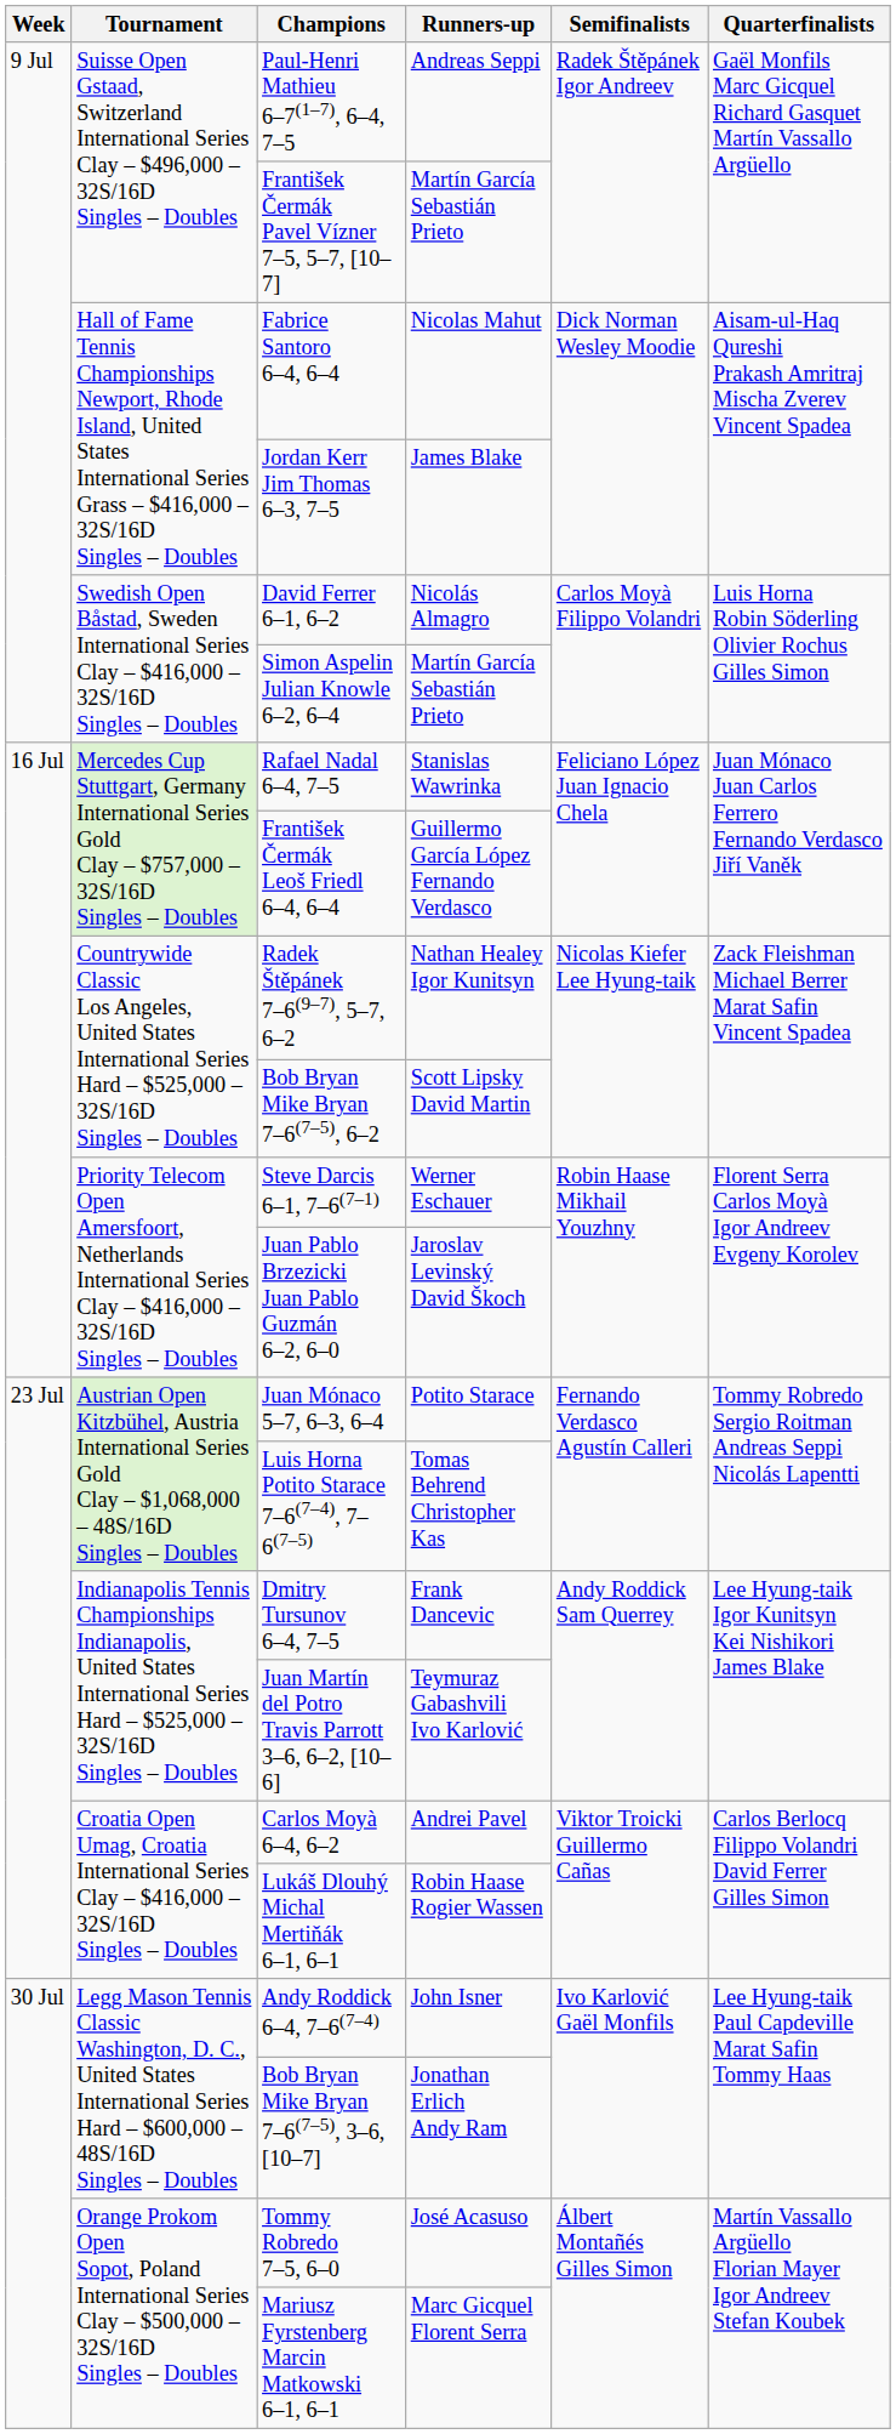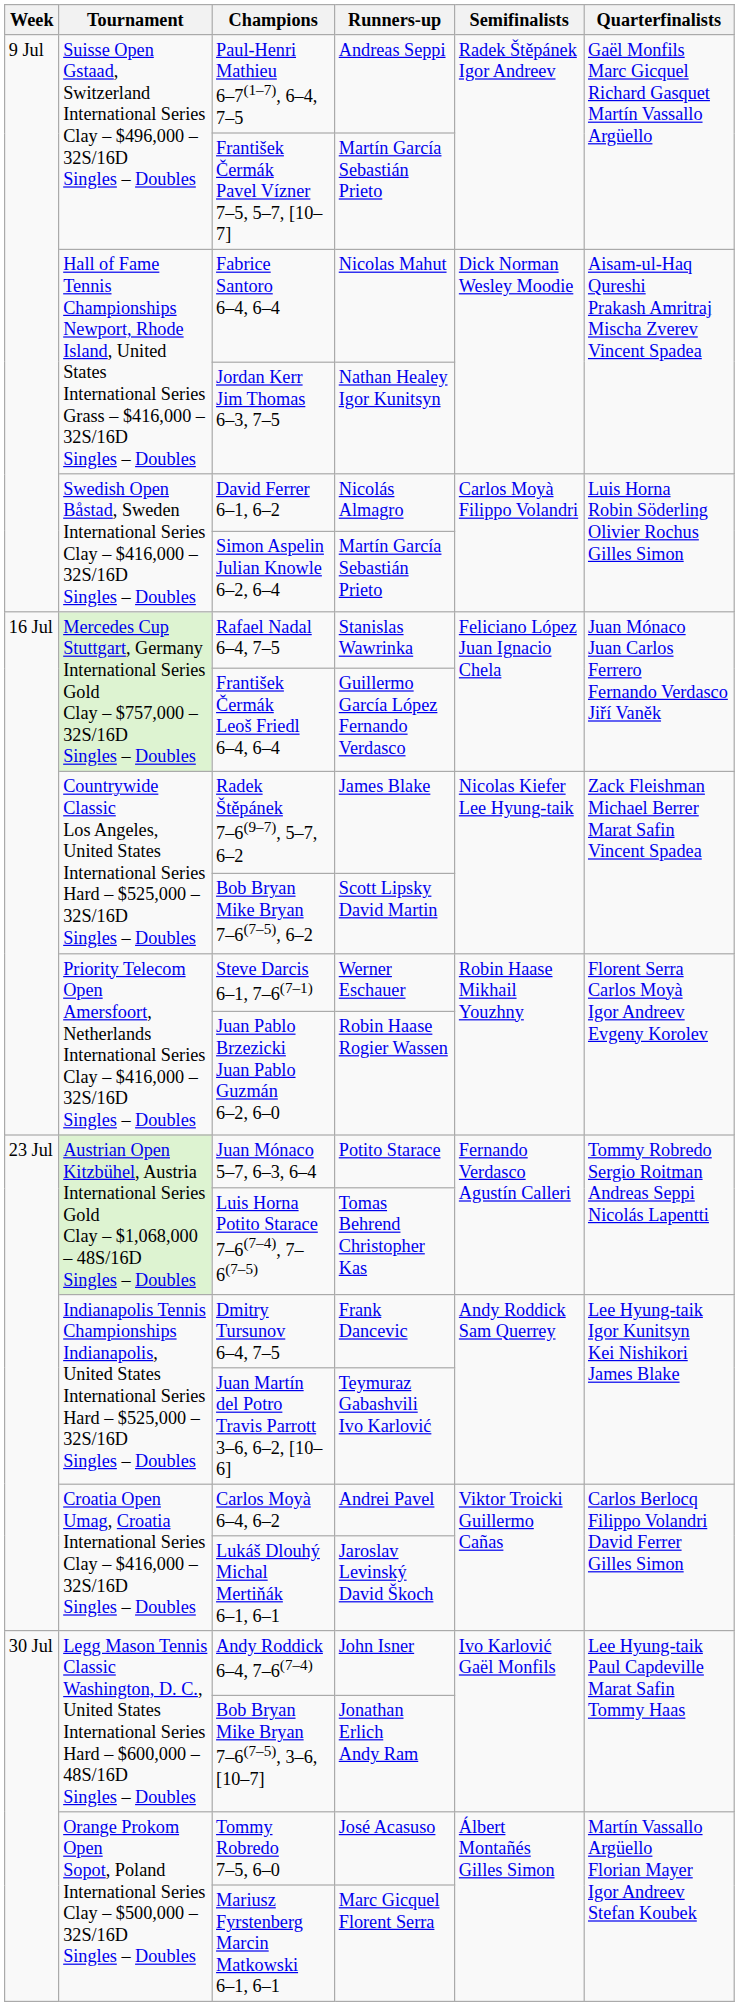 <table class=wikitable style=font-size:95%>
 <tr>
 <th style="width:48px;">Week</th>
 <th style="width:250px;">Tournament</th>
 <th style="width:200px;">Champions</th>
 <th style="width:200px;">Runners-up</th>
 <th style="width:190px;">Semifinalists</th>
 <th style="width:190px;">Quarterfinalists</th>
 </tr>
 <tr valign=top>
 <td rowspan=6>9 Jul</td>
 <td rowspan=2><a href='#'>Suisse Open</a><br>  <a href='#'>Gstaad</a>, Switzerland<br>International Series<br>Clay – $496,000 – 32S/16D<br><a href='#'>Singles</a> – <a href='#'>Doubles</a></td>
 <td> <a href='#'>Paul-Henri Mathieu</a><br>6–7<sup>(1–7)</sup>, 6–4, 7–5</td>
 <td> <a href='#'>Andreas Seppi</a></td>
 <td rowspan=2> <a href='#'>Radek Štěpánek</a><br>  <a href='#'>Igor Andreev</a></td>
 <td rowspan=2> <a href='#'>Gaël Monfils</a><br> <a href='#'>Marc Gicquel</a><br> <a href='#'>Richard Gasquet</a><br>  <a href='#'>Martín Vassallo Argüello</a></td>
 </tr>
 <tr valign=top>
 <td> <a href='#'>František Čermák</a><br> <a href='#'>Pavel Vízner</a><br> 7–5, 5–7, [10–7]</td>
 <td> <a href='#'>Martín García</a><br> <a href='#'>Sebastián Prieto</a></td>
 </tr>
 <tr valign=top>
 <td rowspan=2><a href='#'>Hall of Fame Tennis Championships</a><br>  <a href='#'>Newport, Rhode Island</a>, United States<br>International Series<br>Grass – $416,000 – 32S/16D<br><a href='#'>Singles</a> – <a href='#'>Doubles</a></td>
 <td> <a href='#'>Fabrice Santoro</a><br>6–4, 6–4</td>
 <td> <a href='#'>Nicolas Mahut</a></td>
 <td rowspan=2> <a href='#'>Dick Norman</a><br> <a href='#'>Wesley Moodie</a></td>
 <td rowspan=2> <a href='#'>Aisam-ul-Haq Qureshi</a> <br>  <a href='#'>Prakash Amritraj</a><br>  <a href='#'>Mischa Zverev</a><br>  <a href='#'>Vincent Spadea</a></td>
 </tr>
 <tr valign=top>
 <td> <a href='#'>Jordan Kerr</a><br> <a href='#'>Jim Thomas</a><br>6–3, 7–5</td>
-<td> <a href='#'>James Blake</a></td>
+<td> <a href='#'>Nathan Healey</a><br> <a href='#'>Igor Kunitsyn</a></td>
 </tr>
 <tr valign=top>
 <td rowspan=2><a href='#'>Swedish Open</a><br>  <a href='#'>Båstad</a>, Sweden<br>International Series<br>Clay – $416,000 – 32S/16D<br><a href='#'>Singles</a> – <a href='#'>Doubles</a></td>
 <td> <a href='#'>David Ferrer</a><br>6–1, 6–2</td>
 <td> <a href='#'>Nicolás Almagro</a></td>
 <td rowspan=2> <a href='#'>Carlos Moyà</a><br>  <a href='#'>Filippo Volandri</a></td>
 <td rowspan=2> <a href='#'>Luis Horna</a><br> <a href='#'>Robin Söderling</a><br> <a href='#'>Olivier Rochus</a><br> <a href='#'>Gilles Simon</a></td>
 </tr>
 <tr valign=top>
 <td> <a href='#'>Simon Aspelin</a><br> <a href='#'>Julian Knowle</a><br> 6–2, 6–4</td>
 <td> <a href='#'>Martín García</a><br> <a href='#'>Sebastián Prieto</a></td>
 </tr>
 <tr valign=top>
 <td rowspan=6>16 Jul</td>
 <td bgcolor=#DDF3D1  rowspan=2><a href='#'>Mercedes Cup</a><br> <a href='#'>Stuttgart</a>, Germany<br>International Series Gold<br>Clay – $757,000 – 32S/16D<br><a href='#'>Singles</a> – <a href='#'>Doubles</a></td>
 <td> <a href='#'>Rafael Nadal</a> <br> 6–4, 7–5</td>
 <td> <a href='#'>Stanislas Wawrinka</a></td>
 <td rowspan=2> <a href='#'>Feliciano López</a><br>  <a href='#'>Juan Ignacio Chela</a></td>
 <td rowspan=2> <a href='#'>Juan Mónaco</a><br> <a href='#'>Juan Carlos Ferrero</a><br> <a href='#'>Fernando Verdasco</a><br> <a href='#'>Jiří Vaněk</a></td>
 </tr>
 <tr valign=top>
 <td> <a href='#'>František Čermák</a><br> <a href='#'>Leoš Friedl</a><br>6–4, 6–4</td>
 <td> <a href='#'>Guillermo García López</a><br> <a href='#'>Fernando Verdasco</a></td>
 </tr>
 <tr valign=top>
 <td rowspan=2><a href='#'>Countrywide Classic</a><br>  Los Angeles, United States<br>International Series<br>Hard – $525,000 – 32S/16D<br><a href='#'>Singles</a> – <a href='#'>Doubles</a></td>
 <td> <a href='#'>Radek Štěpánek</a> <br> 7–6<sup>(9–7)</sup>, 5–7, 6–2</td>
-<td> <a href='#'>Nathan Healey</a><br> <a href='#'>Igor Kunitsyn</a></td>
+<td> <a href='#'>James Blake</a></td>
 <td rowspan=2> <a href='#'>Nicolas Kiefer</a><br> <a href='#'>Lee Hyung-taik</a></td>
 <td rowspan=2> <a href='#'>Zack Fleishman</a><br> <a href='#'>Michael Berrer</a><br> <a href='#'>Marat Safin</a><br> <a href='#'>Vincent Spadea</a></td>
 </tr>
 <tr valign=top>
 <td> <a href='#'>Bob Bryan</a><br> <a href='#'>Mike Bryan</a><br>7–6<sup>(7–5)</sup>, 6–2</td>
 <td> <a href='#'>Scott Lipsky</a><br> <a href='#'>David Martin</a></td>
 </tr>
 <tr valign=top>
 <td rowspan=2><a href='#'>Priority Telecom Open</a><br>  <a href='#'>Amersfoort</a>, Netherlands<br>International Series<br>Clay – $416,000 – 32S/16D<br><a href='#'>Singles</a> – <a href='#'>Doubles</a></td>
 <td> <a href='#'>Steve Darcis</a> <br> 6–1, 7–6<sup>(7–1)</sup></td>
 <td> <a href='#'>Werner Eschauer</a></td>
 <td rowspan=2> <a href='#'>Robin Haase</a><br>  <a href='#'>Mikhail Youzhny</a></td>
 <td rowspan=2> <a href='#'>Florent Serra</a><br> <a href='#'>Carlos Moyà</a><br> <a href='#'>Igor Andreev</a><br>  <a href='#'>Evgeny Korolev</a></td>
 </tr>
 <tr valign=top>
 <td> <a href='#'>Juan Pablo Brzezicki</a><br> <a href='#'>Juan Pablo Guzmán</a> <br> 6–2, 6–0</td>
-<td> <a href='#'>Jaroslav Levinský</a><br> <a href='#'>David Škoch</a></td>
+<td> <a href='#'>Robin Haase</a><br> <a href='#'>Rogier Wassen</a></td>
 </tr>
 <tr valign=top>
 <td rowspan=6>23 Jul</td>
 <td bgcolor=#DDF3D1  rowspan=2><a href='#'>Austrian Open</a><br>  <a href='#'>Kitzbühel</a>, Austria<br>International Series Gold<br>Clay – $1,068,000 – 48S/16D<br><a href='#'>Singles</a> – <a href='#'>Doubles</a></td>
 <td> <a href='#'>Juan Mónaco</a> <br> 5–7, 6–3, 6–4</td>
 <td> <a href='#'>Potito Starace</a></td>
 <td rowspan=2> <a href='#'>Fernando Verdasco</a><br> <a href='#'>Agustín Calleri</a></td>
 <td rowspan=2> <a href='#'>Tommy Robredo</a><br> <a href='#'>Sergio Roitman</a><br> <a href='#'>Andreas Seppi</a><br> <a href='#'>Nicolás Lapentti</a></td>
 </tr>
 <tr valign=top>
 <td> <a href='#'>Luis Horna</a><br> <a href='#'>Potito Starace</a> <br> 7–6<sup>(7–4)</sup>, 7–6<sup>(7–5)</sup></td>
 <td> <a href='#'>Tomas Behrend</a><br> <a href='#'>Christopher Kas</a></td>
 </tr>
 <tr valign=top>
 <td rowspan=2><a href='#'>Indianapolis Tennis Championships</a><br>  <a href='#'>Indianapolis</a>, United States<br>International Series<br>Hard – $525,000 – 32S/16D<br><a href='#'>Singles</a> – <a href='#'>Doubles</a></td>
 <td> <a href='#'>Dmitry Tursunov</a><br>6–4, 7–5</td>
 <td> <a href='#'>Frank Dancevic</a></td>
 <td rowspan=2> <a href='#'>Andy Roddick</a><br> <a href='#'>Sam Querrey</a></td>
 <td rowspan=2> <a href='#'>Lee Hyung-taik</a><br> <a href='#'>Igor Kunitsyn</a><br> <a href='#'>Kei Nishikori</a><br> <a href='#'>James Blake</a></td>
 </tr>
 <tr valign=top>
 <td> <a href='#'>Juan Martín del Potro</a><br> <a href='#'>Travis Parrott</a><br>3–6, 6–2, [10–6]</td>
 <td> <a href='#'>Teymuraz Gabashvili</a><br> <a href='#'>Ivo Karlović</a></td>
 </tr>
 <tr valign=top>
 <td rowspan=2><a href='#'>Croatia Open</a><br>  <a href='#'>Umag</a>, <a href='#'>Croatia</a><br>International Series<br>Clay – $416,000 – 32S/16D<br><a href='#'>Singles</a> – <a href='#'>Doubles</a></td>
 <td> <a href='#'>Carlos Moyà</a> <br> 6–4, 6–2</td>
 <td> <a href='#'>Andrei Pavel</a></td>
 <td rowspan=2> <a href='#'>Viktor Troicki</a><br> <a href='#'>Guillermo Cañas</a></td>
 <td rowspan=2> <a href='#'>Carlos Berlocq</a><br> <a href='#'>Filippo Volandri</a><br> <a href='#'>David Ferrer</a><br> <a href='#'>Gilles Simon</a></td>
 </tr>
 <tr valign=top>
 <td> <a href='#'>Lukáš Dlouhý</a><br> <a href='#'>Michal Mertiňák</a><br> 6–1, 6–1</td>
-<td> <a href='#'>Robin Haase</a><br> <a href='#'>Rogier Wassen</a></td>
+<td> <a href='#'>Jaroslav Levinský</a><br> <a href='#'>David Škoch</a></td>
 </tr>
 <tr valign=top>
 <td rowspan=4>30 Jul</td>
 <td rowspan=2><a href='#'>Legg Mason Tennis Classic</a><br> <a href='#'>Washington, D. C.</a>, United States<br>International Series<br>Hard – $600,000 – 48S/16D<br><a href='#'>Singles</a> – <a href='#'>Doubles</a></td>
 <td> <a href='#'>Andy Roddick</a><br> 6–4, 7–6<sup>(7–4)</sup></td>
 <td> <a href='#'>John Isner</a></td>
 <td rowspan=2> <a href='#'>Ivo Karlović</a><br> <a href='#'>Gaël Monfils</a></td>
 <td rowspan=2> <a href='#'>Lee Hyung-taik</a><br> <a href='#'>Paul Capdeville</a><br> <a href='#'>Marat Safin</a><br> <a href='#'>Tommy Haas</a></td>
 </tr>
 <tr valign=top>
 <td> <a href='#'>Bob Bryan</a><br> <a href='#'>Mike Bryan</a><br> 7–6<sup>(7–5)</sup>, 3–6, [10–7]</td>
 <td> <a href='#'>Jonathan Erlich</a><br> <a href='#'>Andy Ram</a></td>
 </tr>
 <tr valign=top>
 <td rowspan=2><a href='#'>Orange Prokom Open</a><br>  <a href='#'>Sopot</a>, Poland<br>International Series<br>Clay – $500,000 – 32S/16D<br><a href='#'>Singles</a> – <a href='#'>Doubles</a></td>
 <td> <a href='#'>Tommy Robredo</a><br>7–5, 6–0</td>
 <td> <a href='#'>José Acasuso</a></td>
 <td rowspan=2> <a href='#'>Álbert Montañés</a><br> <a href='#'>Gilles Simon</a></td>
 <td rowspan=2> <a href='#'>Martín Vassallo Argüello</a><br> <a href='#'>Florian Mayer</a><br> <a href='#'>Igor Andreev</a><br> <a href='#'>Stefan Koubek</a></td>
 </tr>
 <tr valign=top>
 <td> <a href='#'>Mariusz Fyrstenberg</a><br> <a href='#'>Marcin Matkowski</a><br>6–1, 6–1</td>
 <td> <a href='#'>Marc Gicquel</a><br> <a href='#'>Florent Serra</a></td>
 </tr>
 </table>
